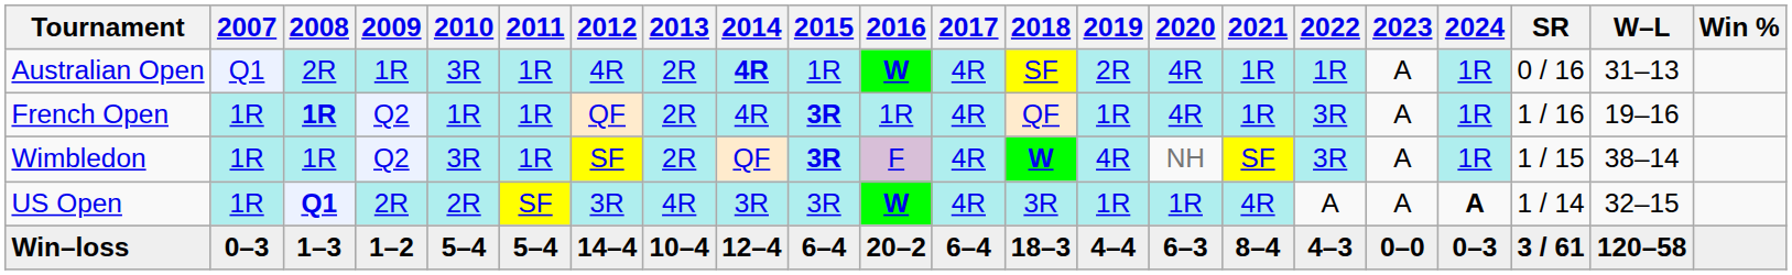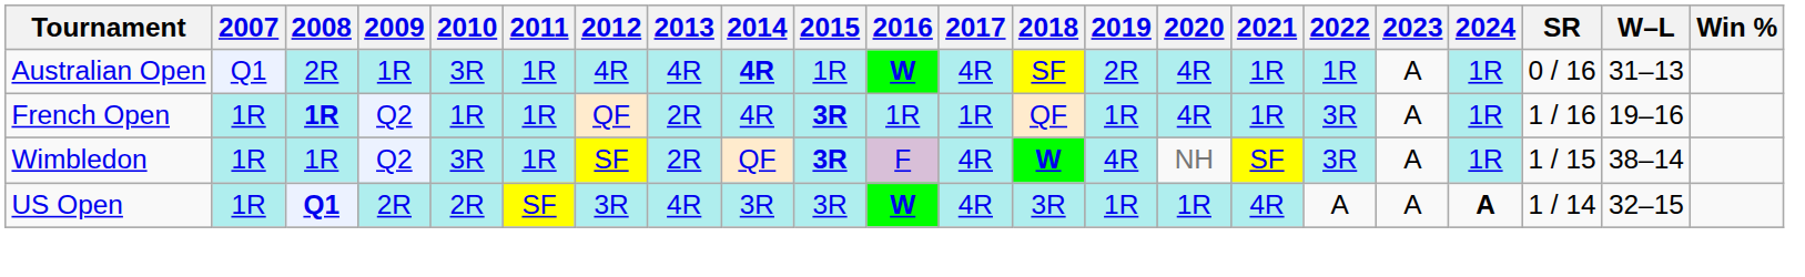 <table class="wikitable nowrap" style=font-size:96%;text-align:center>
 <tr>
 <th>Tournament</th>
 <th><a href='#'>2007</a></th>
 <th><a href='#'>2008</a></th>
 <th><a href='#'>2009</a></th>
 <th><a href='#'>2010</a></th>
 <th><a href='#'>2011</a></th>
 <th><a href='#'>2012</a></th>
 <th><a href='#'>2013</a></th>
 <th><a href='#'>2014</a></th>
 <th><a href='#'>2015</a></th>
 <th><a href='#'>2016</a></th>
 <th><a href='#'>2017</a></th>
 <th><a href='#'>2018</a></th>
 <th><a href='#'>2019</a></th>
 <th><a href='#'>2020</a></th>
 <th><a href='#'>2021</a></th>
 <th><a href='#'>2022</a></th>
 <th><a href='#'>2023</a></th>
 <th><a href='#'>2024</a></th>
 <th>SR</th>
 <th>W–L</th>
 <th>Win %</th>
 </tr>
 <tr>
 <td align=left><a href='#'>Australian Open</a></td>
 <td bgcolor=ecf2ff><a href='#'>Q1</a></td>
 <td bgcolor=afeeee><a href='#'>2R</a></td>
 <td bgcolor=afeeee><a href='#'>1R</a></td>
 <td bgcolor=afeeee><a href='#'>3R</a></td>
 <td bgcolor=afeeee><a href='#'>1R</a></td>
 <td bgcolor=afeeee><a href='#'>4R</a></td>
-<td bgcolor=afeeee><a href='#'>2R</a></td>
+<td bgcolor=afeeee><a href='#'>4R</a></td>
 <td bgcolor=afeeee><strong><a href='#'>4R</a></strong></td>
 <td bgcolor=afeeee><a href='#'>1R</a></td>
 <td bgcolor=lime><a href='#'><strong>W</strong></a></td>
 <td bgcolor=afeeee><a href='#'>4R</a></td>
 <td bgcolor=yellow><a href='#'>SF</a></td>
 <td bgcolor=afeeee><a href='#'>2R</a></td>
 <td bgcolor=afeeee><a href='#'>4R</a></td>
 <td bgcolor=afeeee><a href='#'>1R</a></td>
 <td bgcolor=afeeee><a href='#'>1R</a></td>
 <td>A</td>
 <td bgcolor=afeeee><a href='#'>1R</a></td>
 <td>0 / 16</td>
 <td>31–13</td>
 <td></td>
 </tr>
 <tr>
 <td align=left><a href='#'>French Open</a></td>
 <td bgcolor=afeeee><a href='#'>1R</a></td>
 <td bgcolor=afeeee><strong><a href='#'>1R</a></strong></td>
 <td bgcolor=ecf2ff><a href='#'>Q2</a></td>
 <td bgcolor=afeeee><a href='#'>1R</a></td>
 <td bgcolor=afeeee><a href='#'>1R</a></td>
 <td bgcolor=ffebcd><a href='#'>QF</a></td>
 <td bgcolor=afeeee><a href='#'>2R</a></td>
 <td bgcolor=afeeee><a href='#'>4R</a></td>
 <td bgcolor=afeeee><strong><a href='#'>3R</a></strong></td>
 <td bgcolor=afeeee><a href='#'>1R</a></td>
-<td bgcolor=afeeee><a href='#'>4R</a></td>
+<td bgcolor=afeeee><a href='#'>1R</a></td>
 <td bgcolor=ffebcd><a href='#'>QF</a></td>
 <td bgcolor=afeeee><a href='#'>1R</a></td>
 <td bgcolor=afeeee><a href='#'>4R</a></td>
 <td bgcolor=afeeee><a href='#'>1R</a></td>
 <td bgcolor=afeeee><a href='#'>3R</a></td>
 <td>A</td>
 <td bgcolor=afeeee><a href='#'>1R</a></td>
 <td>1 / 16</td>
 <td>19–16</td>
 <td></td>
 </tr>
 <tr>
 <td align=left><a href='#'>Wimbledon</a></td>
 <td bgcolor=afeeee><a href='#'>1R</a></td>
 <td bgcolor=afeeee><a href='#'>1R</a></td>
 <td bgcolor=ecf2ff><a href='#'>Q2</a></td>
 <td bgcolor=afeeee><a href='#'>3R</a></td>
 <td bgcolor=afeeee><a href='#'>1R</a></td>
 <td bgcolor=yellow><a href='#'>SF</a></td>
 <td bgcolor=afeeee><a href='#'>2R</a></td>
 <td bgcolor=ffebcd><a href='#'>QF</a></td>
 <td bgcolor=afeeee><strong><a href='#'>3R</a></strong></td>
 <td bgcolor=thistle><a href='#'>F</a></td>
 <td bgcolor=afeeee><a href='#'>4R</a></td>
 <td bgcolor=lime><a href='#'><strong>W</strong></a></td>
 <td bgcolor=afeeee><a href='#'>4R</a></td>
 <td style="color:#767676">NH</td>
 <td bgcolor=yellow><a href='#'>SF</a></td>
 <td bgcolor=afeeee><a href='#'>3R</a></td>
 <td>A</td>
 <td bgcolor=afeeee><a href='#'>1R</a></td>
 <td>1 / 15</td>
 <td>38–14</td>
 <td></td>
 </tr>
 <tr>
 <td align=left><a href='#'>US Open</a></td>
 <td bgcolor=afeeee><a href='#'>1R</a></td>
 <td bgcolor=ecf2ff><strong><a href='#'>Q1</a></strong></td>
 <td bgcolor=afeeee><a href='#'>2R</a></td>
 <td bgcolor=afeeee><a href='#'>2R</a></td>
 <td bgcolor=yellow><a href='#'>SF</a></td>
 <td bgcolor=afeeee><a href='#'>3R</a></td>
 <td bgcolor=afeeee><a href='#'>4R</a></td>
 <td bgcolor=afeeee><a href='#'>3R</a></td>
 <td bgcolor=afeeee><a href='#'>3R</a></td>
 <td bgcolor=lime><a href='#'><strong>W</strong></a></td>
 <td bgcolor=afeeee><a href='#'>4R</a></td>
 <td bgcolor=afeeee><a href='#'>3R</a></td>
 <td bgcolor=afeeee><a href='#'>1R</a></td>
 <td bgcolor=afeeee><a href='#'>1R</a></td>
 <td bgcolor=afeeee><a href='#'>4R</a></td>
 <td>A</td>
 <td>A</td>
 <td><strong>A</strong></td>
 <td>1 / 14</td>
 <td>32–15</td>
 <td></td>
 </tr>
-<tr style="font-weight:bold; background:#efefef;">
-<td style=text-align:left>Win–loss</td>
-<td>0–3</td>
-<td>1–3</td>
-<td>1–2</td>
-<td>5–4</td>
-<td>5–4</td>
-<td>14–4</td>
-<td>10–4</td>
-<td>12–4</td>
-<td>6–4</td>
-<td>20–2</td>
-<td>6–4</td>
-<td>18–3</td>
-<td>4–4</td>
-<td>6–3</td>
-<td>8–4</td>
-<td>4–3</td>
-<td>0–0</td>
-<td>0–3</td>
-<td>3 / 61</td>
-<td>120–58</td>
-<td></td>
-</tr>
 </table>
